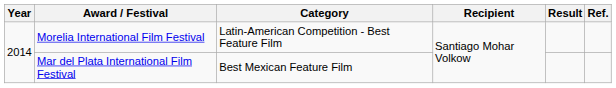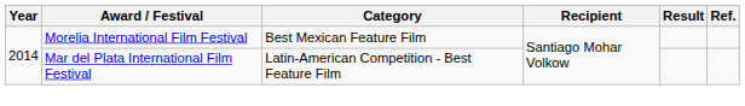 <table class="wikitable">
 <tr>
 <th>Year</th>
 <th>Award / Festival</th>
 <th>Category</th>
 <th>Recipient</th>
 <th>Result</th>
 <th>Ref.</th>
 </tr>
 <tr>
 <td rowspan="2">2014</td>
 <td><a href='#'>Morelia International Film Festival</a></td>
-<td>Latin-American Competition - Best Feature Film</td>
+<td>Best Mexican Feature Film</td>
 <td rowspan="2">Santiago Mohar Volkow</td>
 <td></td>
 <td></td>
 </tr>
 <tr>
 <td><a href='#'>Mar del Plata International Film Festival</a></td>
-<td>Best Mexican Feature Film</td>
+<td>Latin-American Competition - Best Feature Film</td>
 <td></td>
 <td></td>
 </tr>
 </table>
